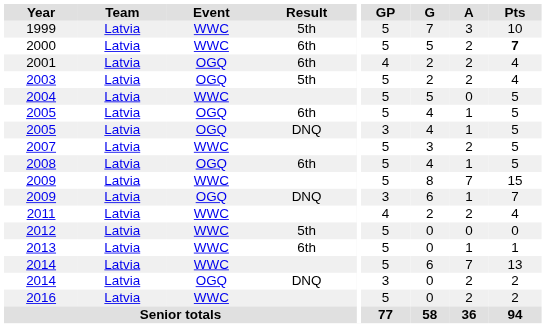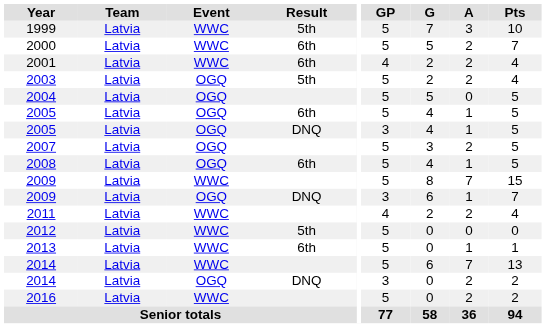 <table border="0" cellpadding="1" cellspacing="0" ID="Table3" style="text-align:center; width:40em">
 <tr ALIGN="center" bgcolor="#e0e0e0">
 <th>Year</th>
 <th>Team</th>
 <th>Event</th>
 <th>Result</th>
 <th rowspan="99" bgcolor="#ffffff"></th>
 <th>GP</th>
 <th>G</th>
 <th>A</th>
 <th>Pts</th>
 </tr>
 <tr ALIGN="center" bgcolor="#f0f0f0">
 <td>1999</td>
 <td><a href='#'>Latvia</a></td>
 <td><a href='#'>WWC</a></td>
 <td>5th</td>
 <td>5</td>
 <td>7</td>
 <td>3</td>
 <td>10</td>
 </tr>
 <tr ALIGN="center">
 <td>2000</td>
 <td><a href='#'>Latvia</a></td>
 <td><a href='#'>WWC</a></td>
 <td>6th</td>
 <td>5</td>
 <td>5</td>
 <td>2</td>
-<td><strong>7</strong></td>
+<td>7</td>
 </tr>
 <tr ALIGN="center" bgcolor="#f0f0f0">
 <td>2001</td>
 <td><a href='#'>Latvia</a></td>
-<td><a href='#'> OGQ</a></td>
+<td><a href='#'>WWC</a></td>
 <td>6th</td>
 <td>4</td>
 <td>2</td>
 <td>2</td>
 <td>4</td>
 </tr>
 <tr ALIGN="center">
 <td><a href='#'>2003</a></td>
 <td><a href='#'>Latvia</a></td>
 <td><a href='#'> OGQ</a></td>
 <td>5th</td>
 <td>5</td>
 <td>2</td>
 <td>2</td>
 <td>4</td>
 </tr>
 <tr ALIGN="center" bgcolor="#f0f0f0">
 <td><a href='#'>2004</a></td>
 <td><a href='#'>Latvia</a></td>
-<td><a href='#'>WWC</a></td>
+<td><a href='#'> OGQ</a></td>
 <td></td>
 <td>5</td>
 <td>5</td>
 <td>0</td>
 <td>5</td>
 </tr>
 <tr ALIGN="center">
 <td><a href='#'>2005</a></td>
 <td><a href='#'>Latvia</a></td>
 <td><a href='#'> OGQ</a></td>
 <td>6th</td>
 <td>5</td>
 <td>4</td>
 <td>1</td>
 <td>5</td>
 </tr>
 <tr ALIGN="center" bgcolor="#f0f0f0">
 <td><a href='#'> 2005</a></td>
 <td><a href='#'>Latvia</a></td>
 <td><a href='#'> OGQ</a></td>
 <td>DNQ</td>
 <td>3</td>
 <td>4</td>
 <td>1</td>
 <td>5</td>
 </tr>
 <tr ALIGN="center">
 <td><a href='#'>2007</a></td>
 <td><a href='#'>Latvia</a></td>
-<td><a href='#'>WWC</a></td>
+<td><a href='#'>OGQ</a></td>
 <td></td>
 <td>5</td>
 <td>3</td>
 <td>2</td>
 <td>5</td>
 </tr>
 <tr ALIGN="center" bgcolor="#f0f0f0">
 <td><a href='#'>2008</a></td>
 <td><a href='#'>Latvia</a></td>
 <td><a href='#'> OGQ</a></td>
 <td>6th</td>
 <td>5</td>
 <td>4</td>
 <td>1</td>
 <td>5</td>
 </tr>
 <tr ALIGN="center">
 <td><a href='#'>2009</a></td>
 <td><a href='#'>Latvia</a></td>
 <td><a href='#'>WWC</a></td>
 <td></td>
 <td>5</td>
 <td>8</td>
 <td>7</td>
 <td>15</td>
 </tr>
 <tr ALIGN="center" bgcolor="#f0f0f0">
 <td><a href='#'>2009</a></td>
 <td><a href='#'>Latvia</a></td>
 <td><a href='#'>OGQ</a></td>
 <td>DNQ</td>
 <td>3</td>
 <td>6</td>
 <td>1</td>
 <td>7</td>
 </tr>
 <tr ALIGN="center">
 <td><a href='#'>2011</a></td>
 <td><a href='#'>Latvia</a></td>
 <td><a href='#'>WWC</a></td>
 <td></td>
 <td>4</td>
 <td>2</td>
 <td>2</td>
 <td>4</td>
 </tr>
 <tr ALIGN="center" bgcolor="#f0f0f0">
 <td><a href='#'>2012</a></td>
 <td><a href='#'>Latvia</a></td>
 <td><a href='#'>WWC</a></td>
 <td>5th</td>
 <td>5</td>
 <td>0</td>
 <td>0</td>
 <td>0</td>
 </tr>
 <tr ALIGN="center">
 <td><a href='#'>2013</a></td>
 <td><a href='#'>Latvia</a></td>
 <td><a href='#'>WWC</a></td>
 <td>6th</td>
 <td>5</td>
 <td>0</td>
 <td>1</td>
 <td>1</td>
 </tr>
 <tr ALIGN="center"bgcolor="#f0f0f0">
 <td><a href='#'>2014</a></td>
 <td><a href='#'>Latvia</a></td>
 <td><a href='#'>WWC</a></td>
 <td></td>
 <td>5</td>
 <td>6</td>
 <td>7</td>
 <td>13</td>
 </tr>
 <tr ALIGN="center">
 <td><a href='#'>2014</a></td>
 <td><a href='#'>Latvia</a></td>
 <td><a href='#'> OGQ</a></td>
 <td>DNQ</td>
 <td>3</td>
 <td>0</td>
 <td>2</td>
 <td>2</td>
 </tr>
 <tr ALIGN="center" bgcolor="#f0f0f0">
 <td><a href='#'>2016</a></td>
 <td><a href='#'>Latvia</a></td>
 <td><a href='#'>WWC</a></td>
 <td></td>
 <td>5</td>
 <td>0</td>
 <td>2</td>
 <td>2</td>
 </tr>
 <tr bgcolor="#e0e0e0">
 <th colspan="4">Senior totals</th>
 <th>77</th>
 <th>58</th>
 <th>36</th>
 <th>94</th>
 </tr>
 </table>
